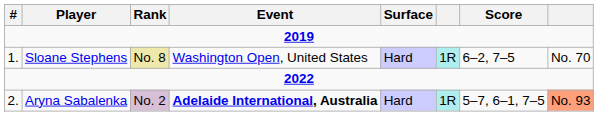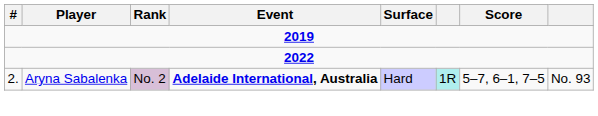 <table class="wikitable sortable">
 <tr>
 <th>#</th>
 <th>Player</th>
 <th>Rank</th>
 <th>Event</th>
 <th>Surface</th>
 <th></th>
 <th>Score</th>
 <th></th>
 </tr>
 <tr>
 <td colspan="8" style="text-align:center"><strong><a href='#'>2019</a></strong></td>
 </tr>
 <tr>
-<td>1.</td>
-<td> <a href='#'>Sloane Stephens</a></td>
-<td bgcolor="EEE8AA">No. 8</td>
-<td><a href='#'>Washington Open</a>, United States</td>
-<td bgcolor="CCCCFF">Hard</td>
-<td bgcolor="afeeee">1R</td>
-<td>6–2, 7–5</td>
-<td>No. 70</td>
-</tr>
-<tr>
 <td colspan="8" style="text-align:center"><strong><a href='#'>2022</a></strong></td>
 </tr>
 <tr>
 <td>2.</td>
 <td> <a href='#'>Aryna Sabalenka</a></td>
 <td bgcolor="thistle">No. 2</td>
 <td><strong><a href='#'>Adelaide International</a>, Australia</strong></td>
 <td bgcolor="CCCCFF">Hard</td>
 <td bgcolor="afeeee">1R</td>
 <td>5–7, 6–1, 7–5</td>
-<td style="background: lightsalmon;">No. 93</td>
+<td>No. 93</td>
 </tr>
 </table>
